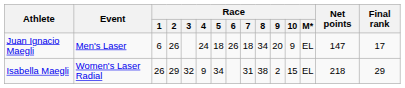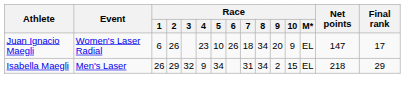 <table class="wikitable" style="font-size:90%">
 <tr>
 <th rowspan="2">Athlete</th>
 <th rowspan="2">Event</th>
 <th colspan=11>Race</th>
 <th rowspan=2>Net points</th>
 <th rowspan=2>Final rank</th>
 </tr>
 <tr style="font-size:95%">
 <th>1</th>
 <th>2</th>
 <th>3</th>
 <th>4</th>
 <th>5</th>
 <th>6</th>
 <th>7</th>
 <th>8</th>
 <th>9</th>
 <th>10</th>
 <th>M*</th>
 </tr>
 <tr align=center>
 <td align=left><a href='#'>Juan Ignacio Maegli</a></td>
-<td align=left><a href='#'>Men's Laser</a></td>
+<td align=left><a href='#'>Women's Laser Radial</a></td>
 <td>6</td>
 <td>26</td>
 <td></td>
-<td>24</td>
-<td>18</td>
+<td>23</td>
+<td>10</td>
 <td>26</td>
 <td>18</td>
 <td>34</td>
 <td>20</td>
 <td>9</td>
 <td>EL</td>
 <td>147</td>
 <td>17</td>
 </tr>
 <tr align=center>
 <td align=left><a href='#'>Isabella Maegli</a></td>
-<td align=left><a href='#'>Women's Laser Radial</a></td>
+<td align=left><a href='#'>Men's Laser</a></td>
 <td>26</td>
 <td>29</td>
 <td>32</td>
 <td>9</td>
 <td>34</td>
 <td></td>
 <td>31</td>
-<td>38</td>
+<td>34</td>
 <td>2</td>
 <td>15</td>
 <td>EL</td>
 <td>218</td>
 <td>29</td>
 </tr>
 </table>
